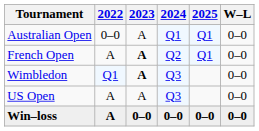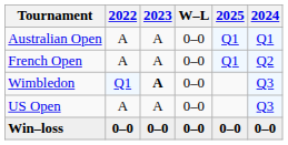 <table class=wikitable style=text-align:center;>
 <tr>
 <th>Tournament</th>
 <th><a href='#'>2022</a></th>
 <th><a href='#'>2023</a></th>
+<th>W–L</th>
+<th><a href='#'>2025</a></th>
 <th><a href='#'>2024</a></th>
-<th><a href='#'>2025</a></th>
-<th>W–L</th>
 </tr>
 <tr>
 <td align=left><a href='#'>Australian Open</a></td>
+<td>A</td>
+<td>A</td>
 <td>0–0</td>
-<td>A</td>
 <td bgcolor=#f0f8ff><a href='#'>Q1</a></td>
 <td bgcolor=#f0f8ff><a href='#'>Q1</a></td>
-<td>0–0</td>
 </tr>
 <tr>
 <td align=left><a href='#'>French Open</a></td>
 <td>A</td>
-<td><strong>A</strong></td>
+<td>A</td>
+<td>0–0</td>
+<td bgcolor=#f0f8ff><a href='#'>Q1</a></td>
 <td bgcolor=#f0f8ff><a href='#'>Q2</a></td>
-<td bgcolor=#f0f8ff><a href='#'>Q1</a></td>
-<td>0–0</td>
 </tr>
 <tr>
 <td align=left><a href='#'>Wimbledon</a></td>
 <td bgcolor=#f0f8ff><a href='#'>Q1</a></td>
 <td><strong>A</strong></td>
+<td>0–0</td>
+<td></td>
 <td bgcolor=f0f8ff><a href='#'>Q3</a></td>
-<td></td>
-<td>0–0</td>
 </tr>
 <tr>
 <td align=left><a href='#'>US Open</a></td>
 <td>A</td>
 <td>A</td>
+<td>0–0</td>
+<td></td>
 <td bgcolor=#f0f8ff><a href='#'>Q3</a></td>
-<td></td>
-<td>0–0</td>
 </tr>
 <tr style="background:#efefef; font-weight:bold;">
 <td style="text-align:left">Win–loss</td>
-<td>A</td>
+<td>0–0</td>
 <td>0–0</td>
 <td>0–0</td>
 <td>0–0</td>
 <td>0–0</td>
 </tr>
 </table>
